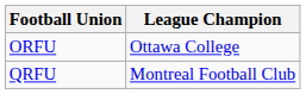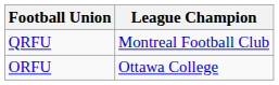 <table class="wikitable">
 <tr>
 <th scope="col">Football Union</th>
 <th scope="col">League Champion</th>
 </tr>
 <tr>
+<td><a href='#'>QRFU</a></td>
+<td><a href='#'>Montreal Football Club</a></td>
+</tr>
+<tr>
 <td><a href='#'>ORFU</a></td>
 <td><a href='#'>Ottawa College</a></td>
 </tr>
-<tr>
-<td><a href='#'>QRFU</a></td>
-<td><a href='#'>Montreal Football Club</a></td>
-</tr>
 </table>
